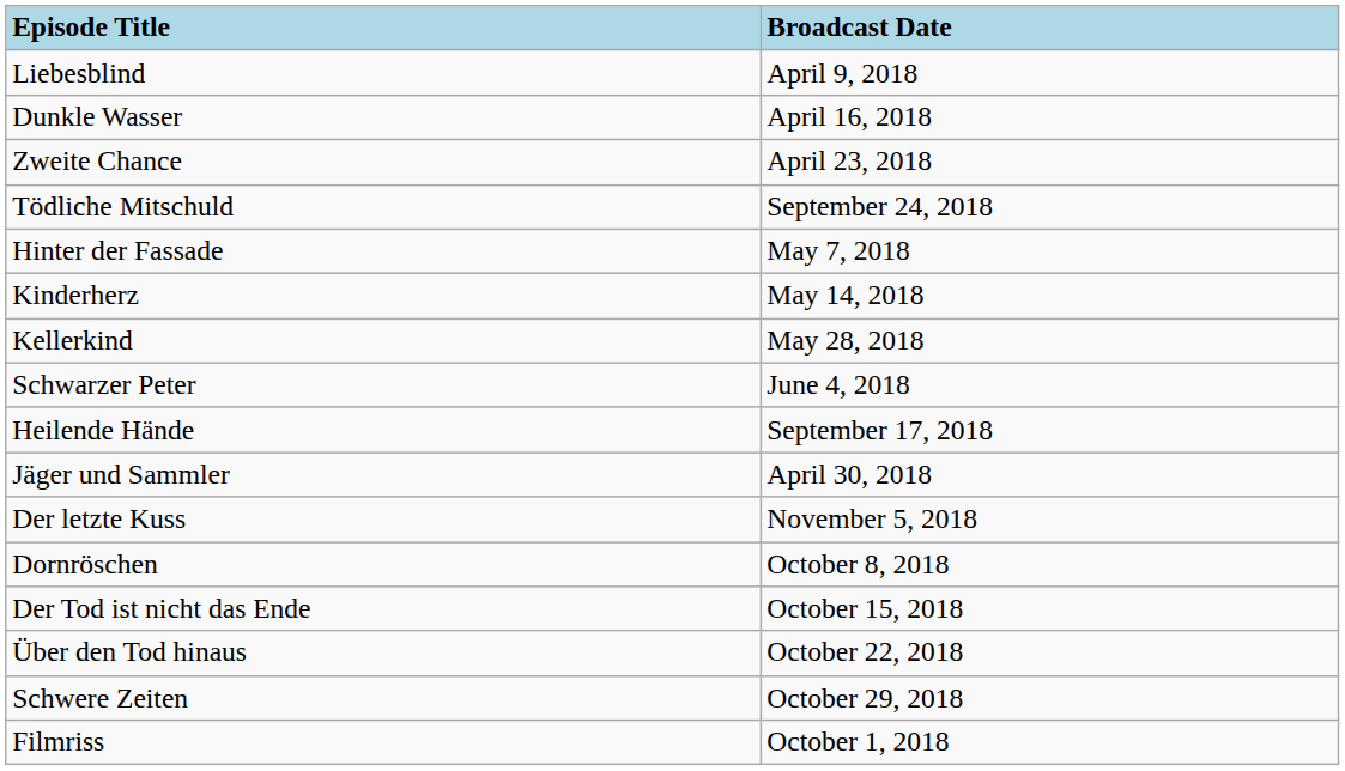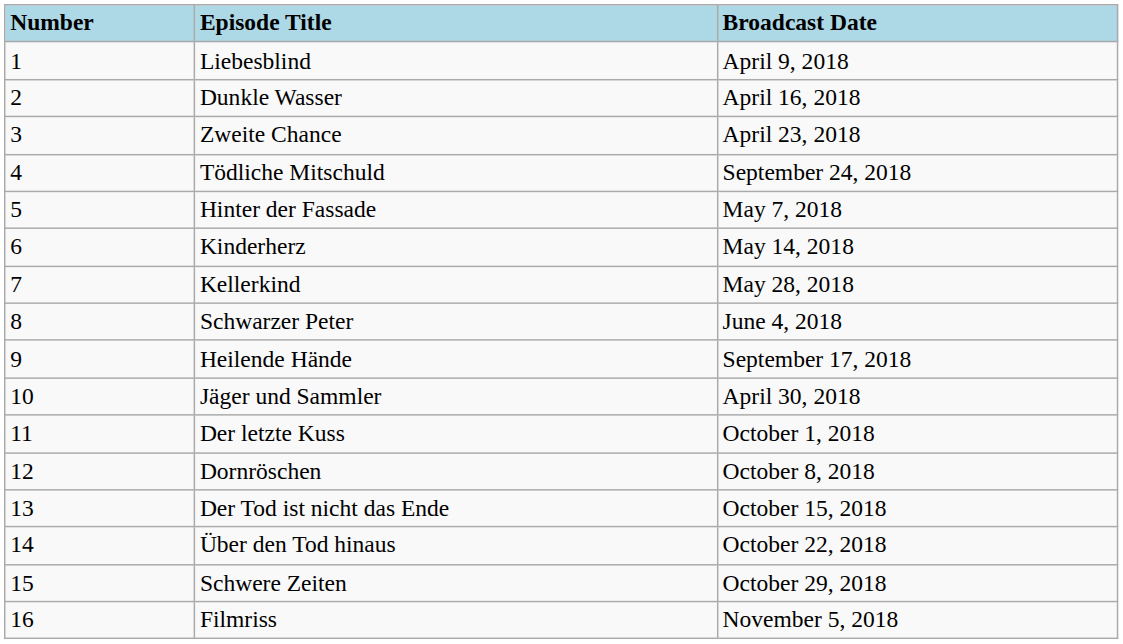 <table class="wikitable" width="60%">
 <tr>
+<td bgcolor="#add8e6"><strong>Number</strong></td>
 <td bgcolor="#add8e6"><strong>Episode Title</strong></td>
 <td bgcolor="#add8e6"><strong>Broadcast Date</strong></td>
 </tr>
 <tr>
+<td>1</td>
 <td>Liebesblind</td>
 <td>April 9, 2018</td>
 </tr>
 <tr>
+<td>2</td>
 <td>Dunkle Wasser</td>
 <td>April 16, 2018</td>
 </tr>
 <tr>
+<td>3</td>
 <td>Zweite Chance</td>
 <td>April 23, 2018</td>
 </tr>
 <tr>
+<td>4</td>
 <td>Tödliche Mitschuld</td>
 <td>September 24, 2018</td>
 </tr>
 <tr>
+<td>5</td>
 <td>Hinter der Fassade</td>
 <td>May 7, 2018</td>
 </tr>
 <tr>
+<td>6</td>
 <td>Kinderherz</td>
 <td>May 14, 2018</td>
 </tr>
 <tr>
+<td>7</td>
 <td>Kellerkind</td>
 <td>May 28, 2018</td>
 </tr>
 <tr>
+<td>8</td>
 <td>Schwarzer Peter</td>
 <td>June 4, 2018</td>
 </tr>
 <tr>
+<td>9</td>
 <td>Heilende Hände</td>
 <td>September 17, 2018</td>
 </tr>
 <tr>
+<td>10</td>
 <td>Jäger und Sammler</td>
 <td>April 30, 2018</td>
 </tr>
 <tr>
+<td>11</td>
 <td>Der letzte Kuss</td>
-<td>November 5, 2018</td>
+<td>October 1, 2018</td>
 </tr>
 <tr>
+<td>12</td>
 <td>Dornröschen</td>
 <td>October 8, 2018</td>
 </tr>
 <tr>
+<td>13</td>
 <td>Der Tod ist nicht das Ende</td>
 <td>October 15, 2018</td>
 </tr>
 <tr>
+<td>14</td>
 <td>Über den Tod hinaus</td>
 <td>October 22, 2018</td>
 </tr>
 <tr>
+<td>15</td>
 <td>Schwere Zeiten</td>
 <td>October 29, 2018</td>
 </tr>
 <tr>
+<td>16</td>
 <td>Filmriss</td>
-<td>October 1, 2018</td>
+<td>November 5, 2018</td>
 </tr>
 </table>
